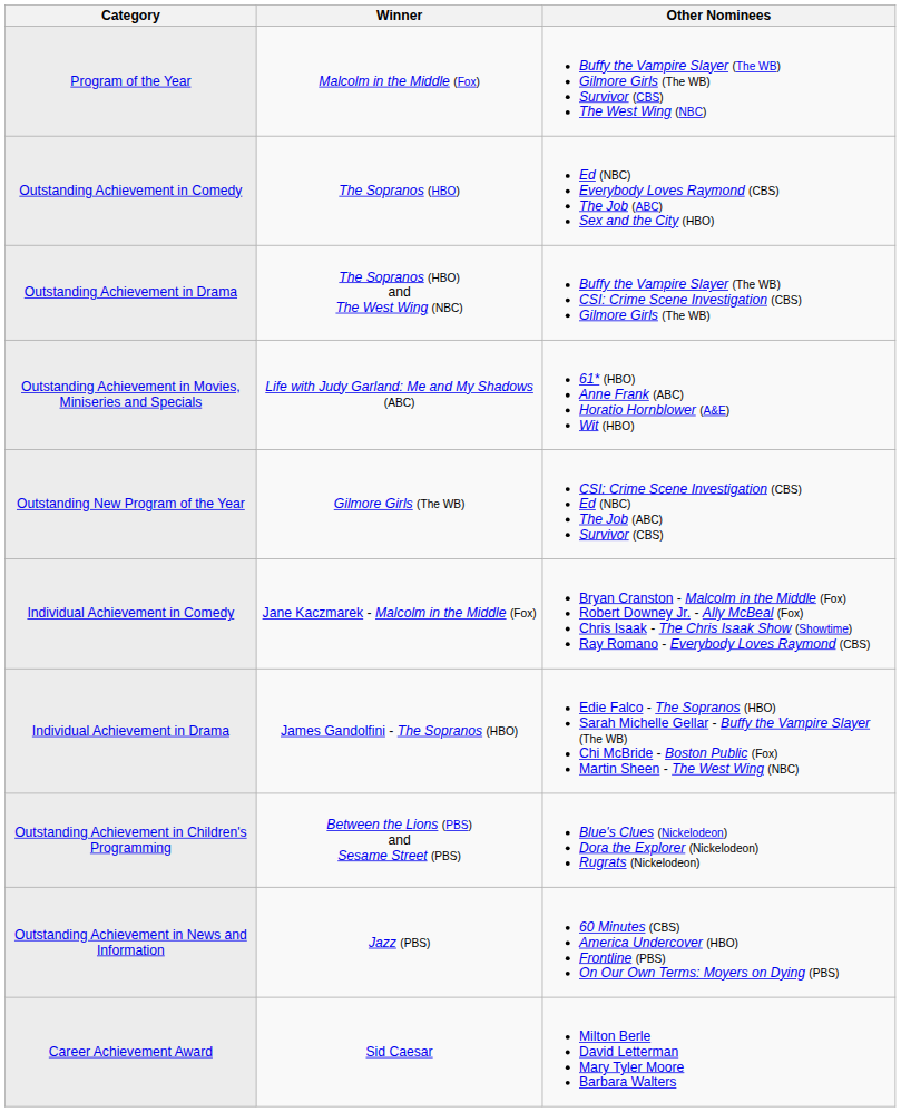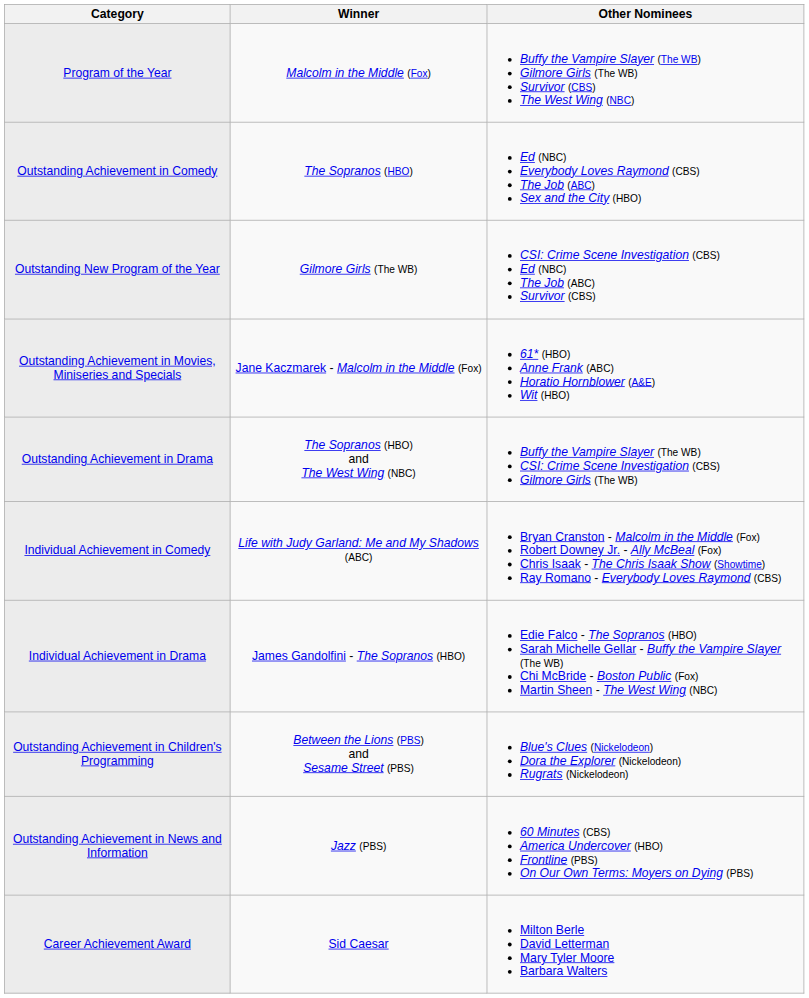 <table class="wikitable">
 <tr>
 <th width="290">Category</th>
 <th width="330">Winner</th>
 <th width="410">Other Nominees</th>
 </tr>
 <tr>
 <td align="center" style="background: #ececec; color: grey; vertical-align: middle; text-align: center;" class="table-na"><a href='#'>Program of the Year</a></td>
 <td align="center"><em><a href='#'>Malcolm in the Middle</a></em> <small>(<a href='#'>Fox</a>)</small></td>
 <td><br><ul><li><em><a href='#'>Buffy the Vampire Slayer</a></em> <small>(<a href='#'>The WB</a>)</small></li><li><em><a href='#'>Gilmore Girls</a></em> <small>(The WB)</small></li><li><em><a href='#'>Survivor</a></em> <small>(<a href='#'>CBS</a>)</small></li><li><em><a href='#'>The West Wing</a></em> <small>(<a href='#'>NBC</a>)</small></li></ul></td>
 </tr>
 <tr>
 <td align="center" style="background: #ececec; color: grey; vertical-align: middle; text-align: center;" class="table-na"><a href='#'>Outstanding Achievement in Comedy</a></td>
 <td align="center"><em><a href='#'>The Sopranos</a></em> <small>(<a href='#'>HBO</a>)</small></td>
 <td><br><ul><li><em><a href='#'>Ed</a></em> <small>(NBC)</small></li><li><em><a href='#'>Everybody Loves Raymond</a></em> <small>(CBS)</small></li><li><em><a href='#'>The Job</a></em> <small>(<a href='#'>ABC</a>)</small></li><li><em><a href='#'>Sex and the City</a></em> <small>(HBO)</small></li></ul></td>
 </tr>
 <tr>
+<td align="center" style="background: #ececec; color: grey; vertical-align: middle; text-align: center;" class="table-na"><a href='#'>Outstanding New Program of the Year</a></td>
+<td align="center"><em><a href='#'>Gilmore Girls</a></em> <small>(The WB)</small></td>
+<td><br><ul><li><em><a href='#'>CSI: Crime Scene Investigation</a></em> <small>(CBS)</small></li><li><em><a href='#'>Ed</a></em> <small>(NBC)</small></li><li><em><a href='#'>The Job</a></em> <small>(ABC)</small></li><li><em><a href='#'>Survivor</a></em> <small>(CBS)</small></li></ul></td>
+</tr>
+<tr>
+<td align="center" style="background: #ececec; color: grey; vertical-align: middle; text-align: center;" class="table-na"><a href='#'>Outstanding Achievement in Movies, Miniseries and Specials</a></td>
+<td align="center"><a href='#'>Jane Kaczmarek</a> - <em><a href='#'>Malcolm in the Middle</a></em> <small>(Fox)</small></td>
+<td><br><ul><li><em><a href='#'>61*</a></em> <small>(HBO)</small></li><li><em><a href='#'>Anne Frank</a></em> <small>(ABC)</small></li><li><em><a href='#'>Horatio Hornblower</a></em> <small>(<a href='#'>A&E</a>)</small></li><li><em><a href='#'>Wit</a></em> <small>(HBO)</small></li></ul></td>
+</tr>
+<tr>
 <td align="center" style="background: #ececec; color: grey; vertical-align: middle; text-align: center;" class="table-na"><a href='#'>Outstanding Achievement in Drama</a></td>
 <td align="center"><em><a href='#'>The Sopranos</a></em> <small>(HBO)</small><br>and<br><em><a href='#'>The West Wing</a></em> <small>(NBC)</small></td>
 <td><br><ul><li><em><a href='#'>Buffy the Vampire Slayer</a></em> <small>(The WB)</small></li><li><em><a href='#'>CSI: Crime Scene Investigation</a></em> <small>(CBS)</small></li><li><em><a href='#'>Gilmore Girls</a></em> <small>(The WB)</small></li></ul></td>
 </tr>
 <tr>
-<td align="center" style="background: #ececec; color: grey; vertical-align: middle; text-align: center;" class="table-na"><a href='#'>Outstanding Achievement in Movies, Miniseries and Specials</a></td>
+<td align="center" style="background: #ececec; color: grey; vertical-align: middle; text-align: center;" class="table-na"><a href='#'>Individual Achievement in Comedy</a></td>
 <td align="center"><em><a href='#'>Life with Judy Garland: Me and My Shadows</a></em> <small>(ABC)</small></td>
-<td><br><ul><li><em><a href='#'>61*</a></em> <small>(HBO)</small></li><li><em><a href='#'>Anne Frank</a></em> <small>(ABC)</small></li><li><em><a href='#'>Horatio Hornblower</a></em> <small>(<a href='#'>A&E</a>)</small></li><li><em><a href='#'>Wit</a></em> <small>(HBO)</small></li></ul></td>
-</tr>
-<tr>
-<td align="center" style="background: #ececec; color: grey; vertical-align: middle; text-align: center;" class="table-na"><a href='#'>Outstanding New Program of the Year</a></td>
-<td align="center"><em><a href='#'>Gilmore Girls</a></em> <small>(The WB)</small></td>
-<td><br><ul><li><em><a href='#'>CSI: Crime Scene Investigation</a></em> <small>(CBS)</small></li><li><em><a href='#'>Ed</a></em> <small>(NBC)</small></li><li><em><a href='#'>The Job</a></em> <small>(ABC)</small></li><li><em><a href='#'>Survivor</a></em> <small>(CBS)</small></li></ul></td>
-</tr>
-<tr>
-<td align="center" style="background: #ececec; color: grey; vertical-align: middle; text-align: center;" class="table-na"><a href='#'>Individual Achievement in Comedy</a></td>
-<td align="center"><a href='#'>Jane Kaczmarek</a> - <em><a href='#'>Malcolm in the Middle</a></em> <small>(Fox)</small></td>
 <td><br><ul><li><a href='#'>Bryan Cranston</a> - <em><a href='#'>Malcolm in the Middle</a></em> <small>(Fox)</small></li><li><a href='#'>Robert Downey Jr.</a> - <em><a href='#'>Ally McBeal</a></em> <small>(Fox)</small></li><li><a href='#'>Chris Isaak</a> - <em><a href='#'>The Chris Isaak Show</a></em> <small>(<a href='#'>Showtime</a>)</small></li><li><a href='#'>Ray Romano</a> - <em><a href='#'>Everybody Loves Raymond</a></em> <small>(CBS)</small></li></ul></td>
 </tr>
 <tr>
 <td align="center" style="background: #ececec; color: grey; vertical-align: middle; text-align: center;" class="table-na"><a href='#'>Individual Achievement in Drama</a></td>
 <td align="center"><a href='#'>James Gandolfini</a> - <em><a href='#'>The Sopranos</a></em> <small>(HBO)</small></td>
 <td><br><ul><li><a href='#'>Edie Falco</a> - <em><a href='#'>The Sopranos</a></em> <small>(HBO)</small></li><li><a href='#'>Sarah Michelle Gellar</a> - <em><a href='#'>Buffy the Vampire Slayer</a></em> <small>(The WB)</small></li><li><a href='#'>Chi McBride</a> - <em><a href='#'>Boston Public</a></em> <small>(Fox)</small></li><li><a href='#'>Martin Sheen</a> - <em><a href='#'>The West Wing</a></em> <small>(NBC)</small></li></ul></td>
 </tr>
 <tr>
 <td align="center" style="background: #ececec; color: grey; vertical-align: middle; text-align: center;" class="table-na"><a href='#'>Outstanding Achievement in Children's Programming</a></td>
 <td align="center"><em><a href='#'>Between the Lions</a></em> <small>(<a href='#'>PBS</a>)</small><br>and<br><em><a href='#'>Sesame Street</a></em> <small>(PBS)</small></td>
 <td><br><ul><li><em><a href='#'>Blue's Clues</a></em> <small>(<a href='#'>Nickelodeon</a>)</small></li><li><em><a href='#'>Dora the Explorer</a></em> <small>(Nickelodeon)</small></li><li><em><a href='#'>Rugrats</a></em> <small>(Nickelodeon)</small></li></ul></td>
 </tr>
 <tr>
 <td align="center" style="background: #ececec; color: grey; vertical-align: middle; text-align: center;" class="table-na"><a href='#'>Outstanding Achievement in News and Information</a></td>
 <td align="center"><em><a href='#'>Jazz</a></em> <small>(PBS)</small></td>
 <td><br><ul><li><em><a href='#'>60 Minutes</a></em> <small>(CBS)</small></li><li><em><a href='#'>America Undercover</a></em> <small>(HBO)</small></li><li><em><a href='#'>Frontline</a></em> <small>(PBS)</small></li><li><em><a href='#'>On Our Own Terms: Moyers on Dying</a></em> <small>(PBS)</small></li></ul></td>
 </tr>
 <tr>
 <td align="center" style="background: #ececec; color: grey; vertical-align: middle; text-align: center;" class="table-na"><a href='#'>Career Achievement Award</a></td>
 <td align="center"><a href='#'>Sid Caesar</a></td>
 <td><br><ul><li><a href='#'>Milton Berle</a></li><li><a href='#'>David Letterman</a></li><li><a href='#'>Mary Tyler Moore</a></li><li><a href='#'>Barbara Walters</a></li></ul></td>
 </tr>
 </table>
